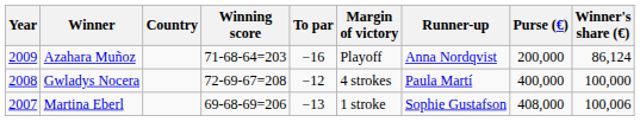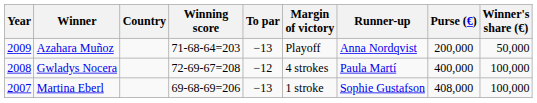 <table class=wikitable style="font-size:95%">
 <tr>
 <th>Year</th>
 <th>Winner</th>
 <th>Country</th>
 <th>Winning<br>score</th>
 <th>To par</th>
 <th>Margin<br>of victory</th>
 <th>Runner-up</th>
 <th>Purse (<a href='#'>€</a>)</th>
 <th>Winner's<br>share (€)</th>
 </tr>
 <tr>
 <td><a href='#'>2009</a></td>
 <td><a href='#'>Azahara Muñoz</a></td>
 <td></td>
 <td>71-68-64=203</td>
-<td align=center>−16</td>
+<td align=center>−13</td>
 <td>Playoff</td>
 <td> <a href='#'>Anna Nordqvist</a></td>
 <td align=center>200,000</td>
-<td align=right>86,124</td>
+<td align=right>50,000</td>
 </tr>
 <tr>
 <td><a href='#'>2008</a></td>
 <td><a href='#'>Gwladys Nocera</a></td>
 <td></td>
 <td>72-69-67=208</td>
 <td align=center>−12</td>
 <td>4 strokes</td>
 <td> <a href='#'>Paula Martí</a></td>
 <td align=center>400,000</td>
 <td align=right>100,000</td>
 </tr>
 <tr>
 <td><a href='#'>2007</a></td>
 <td><a href='#'>Martina Eberl</a></td>
 <td></td>
 <td>69-68-69=206</td>
 <td align=center>−13</td>
 <td>1 stroke</td>
 <td> <a href='#'>Sophie Gustafson</a></td>
 <td align=center>408,000</td>
-<td align=right>100,006</td>
+<td align=right>100,000</td>
 </tr>
 </table>
